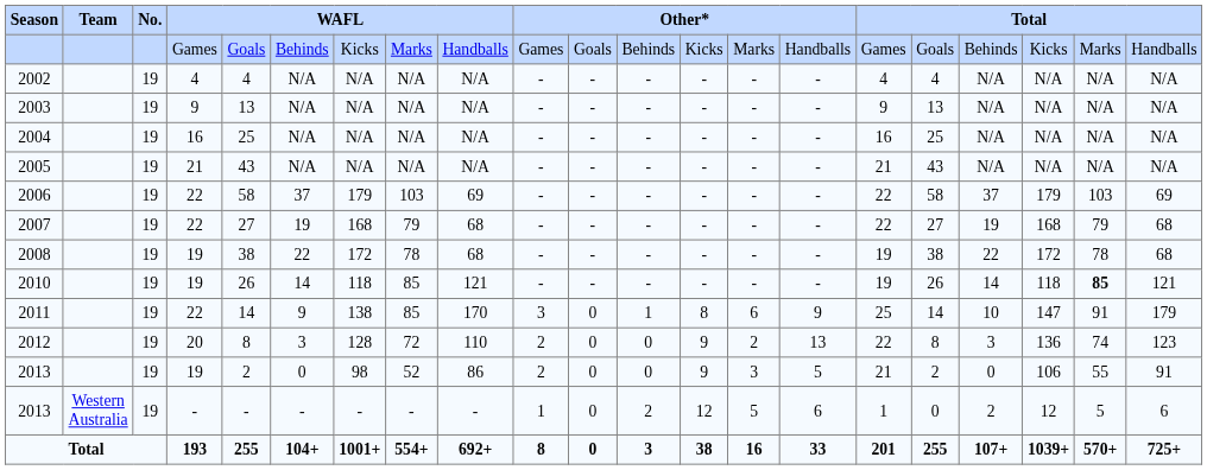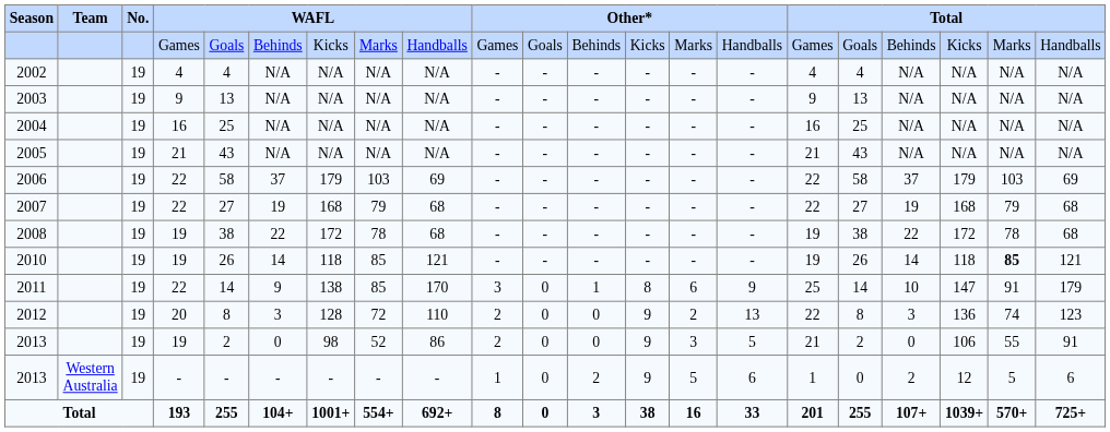 <table border="1" cellpadding="4" cellspacing="0" style="text-align:center; font-size:90%; border-collapse:collapse;" width=80%>
 <tr style="background:#C1D8FF;">
 <th colspan=1>Season</th>
 <th colspan=1>Team</th>
 <th colspan=1>No.</th>
 <th colspan=6>WAFL</th>
 <th colspan=6>Other*</th>
 <th colspan=6>Total</th>
 </tr>
 <tr style="background:#C1D8FF;">
 <td></td>
 <td></td>
 <td></td>
 <td>Games</td>
 <td><a href='#'>Goals</a></td>
 <td><a href='#'>Behinds</a></td>
 <td>Kicks</td>
 <td><a href='#'>Marks</a></td>
 <td><a href='#'>Handballs</a></td>
 <td>Games</td>
 <td>Goals</td>
 <td>Behinds</td>
 <td>Kicks</td>
 <td>Marks</td>
 <td>Handballs</td>
 <td>Games</td>
 <td>Goals</td>
 <td>Behinds</td>
 <td>Kicks</td>
 <td>Marks</td>
 <td>Handballs</td>
 </tr>
 <tr style="background:#F5FAFF;">
 <td>2002</td>
 <td></td>
 <td>19</td>
 <td>4</td>
 <td>4</td>
 <td>N/A</td>
 <td>N/A</td>
 <td>N/A</td>
 <td>N/A</td>
 <td>-</td>
 <td>-</td>
 <td>-</td>
 <td>-</td>
 <td>-</td>
 <td>-</td>
 <td>4</td>
 <td>4</td>
 <td>N/A</td>
 <td>N/A</td>
 <td>N/A</td>
 <td>N/A</td>
 </tr>
 <tr style="background:#F5FAFF;">
 <td>2003</td>
 <td></td>
 <td>19</td>
 <td>9</td>
 <td>13</td>
 <td>N/A</td>
 <td>N/A</td>
 <td>N/A</td>
 <td>N/A</td>
 <td>-</td>
 <td>-</td>
 <td>-</td>
 <td>-</td>
 <td>-</td>
 <td>-</td>
 <td>9</td>
 <td>13</td>
 <td>N/A</td>
 <td>N/A</td>
 <td>N/A</td>
 <td>N/A</td>
 </tr>
 <tr style="background:#F5FAFF;">
 <td>2004</td>
 <td></td>
 <td>19</td>
 <td>16</td>
 <td>25</td>
 <td>N/A</td>
 <td>N/A</td>
 <td>N/A</td>
 <td>N/A</td>
 <td>-</td>
 <td>-</td>
 <td>-</td>
 <td>-</td>
 <td>-</td>
 <td>-</td>
 <td>16</td>
 <td>25</td>
 <td>N/A</td>
 <td>N/A</td>
 <td>N/A</td>
 <td>N/A</td>
 </tr>
 <tr style="background:#F5FAFF;">
 <td>2005</td>
 <td></td>
 <td>19</td>
 <td>21</td>
 <td>43</td>
 <td>N/A</td>
 <td>N/A</td>
 <td>N/A</td>
 <td>N/A</td>
 <td>-</td>
 <td>-</td>
 <td>-</td>
 <td>-</td>
 <td>-</td>
 <td>-</td>
 <td>21</td>
 <td>43</td>
 <td>N/A</td>
 <td>N/A</td>
 <td>N/A</td>
 <td>N/A</td>
 </tr>
 <tr style="background:#F5FAFF;">
 <td>2006</td>
 <td></td>
 <td>19</td>
 <td>22</td>
 <td>58</td>
 <td>37</td>
 <td>179</td>
 <td>103</td>
 <td>69</td>
 <td>-</td>
 <td>-</td>
 <td>-</td>
 <td>-</td>
 <td>-</td>
 <td>-</td>
 <td>22</td>
 <td>58</td>
 <td>37</td>
 <td>179</td>
 <td>103</td>
 <td>69</td>
 </tr>
 <tr style="background:#F5FAFF;">
 <td>2007</td>
 <td></td>
 <td>19</td>
 <td>22</td>
 <td>27</td>
 <td>19</td>
 <td>168</td>
 <td>79</td>
 <td>68</td>
 <td>-</td>
 <td>-</td>
 <td>-</td>
 <td>-</td>
 <td>-</td>
 <td>-</td>
 <td>22</td>
 <td>27</td>
 <td>19</td>
 <td>168</td>
 <td>79</td>
 <td>68</td>
 </tr>
 <tr style="background:#F5FAFF;">
 <td>2008</td>
 <td></td>
 <td>19</td>
 <td>19</td>
 <td>38</td>
 <td>22</td>
 <td>172</td>
 <td>78</td>
 <td>68</td>
 <td>-</td>
 <td>-</td>
 <td>-</td>
 <td>-</td>
 <td>-</td>
 <td>-</td>
 <td>19</td>
 <td>38</td>
 <td>22</td>
 <td>172</td>
 <td>78</td>
 <td>68</td>
 </tr>
 <tr style="background:#F5FAFF;">
 <td>2010</td>
 <td></td>
 <td>19</td>
 <td>19</td>
 <td>26</td>
 <td>14</td>
 <td>118</td>
 <td>85</td>
 <td>121</td>
 <td>-</td>
 <td>-</td>
 <td>-</td>
 <td>-</td>
 <td>-</td>
 <td>-</td>
 <td>19</td>
 <td>26</td>
 <td>14</td>
 <td>118</td>
 <td><strong>85</strong></td>
 <td>121</td>
 </tr>
 <tr style="background:#F5FAFF;">
 <td>2011</td>
 <td></td>
 <td>19</td>
 <td>22</td>
 <td>14</td>
 <td>9</td>
 <td>138</td>
 <td>85</td>
 <td>170</td>
 <td>3</td>
 <td>0</td>
 <td>1</td>
 <td>8</td>
 <td>6</td>
 <td>9</td>
 <td>25</td>
 <td>14</td>
 <td>10</td>
 <td>147</td>
 <td>91</td>
 <td>179</td>
 </tr>
 <tr style="background:#F5FAFF;">
 <td>2012</td>
 <td></td>
 <td>19</td>
 <td>20</td>
 <td>8</td>
 <td>3</td>
 <td>128</td>
 <td>72</td>
 <td>110</td>
 <td>2</td>
 <td>0</td>
 <td>0</td>
 <td>9</td>
 <td>2</td>
 <td>13</td>
 <td>22</td>
 <td>8</td>
 <td>3</td>
 <td>136</td>
 <td>74</td>
 <td>123</td>
 </tr>
 <tr style="background:#F5FAFF;">
 <td>2013</td>
 <td></td>
 <td>19</td>
 <td>19</td>
 <td>2</td>
 <td>0</td>
 <td>98</td>
 <td>52</td>
 <td>86</td>
 <td>2</td>
 <td>0</td>
 <td>0</td>
 <td>9</td>
 <td>3</td>
 <td>5</td>
 <td>21</td>
 <td>2</td>
 <td>0</td>
 <td>106</td>
 <td>55</td>
 <td>91</td>
 </tr>
 <tr style="background:#F5FAFF;">
 <td>2013</td>
 <td><a href='#'>Western Australia</a></td>
 <td>19</td>
 <td>-</td>
 <td>-</td>
 <td>-</td>
 <td>-</td>
 <td>-</td>
 <td>-</td>
 <td>1</td>
 <td>0</td>
 <td>2</td>
-<td>12</td>
+<td>9</td>
 <td>5</td>
 <td>6</td>
 <td>1</td>
 <td>0</td>
 <td>2</td>
 <td>12</td>
 <td>5</td>
 <td>6</td>
 </tr>
 <tr style="background:#F5FAFF;">
 <th colspan=3>Total</th>
 <td><strong>193</strong></td>
 <td><strong>255</strong></td>
 <td><strong>104+</strong></td>
 <td><strong>1001+</strong></td>
 <td><strong>554+</strong></td>
 <td><strong>692+</strong></td>
 <td><strong>8</strong></td>
 <td><strong>0</strong></td>
 <td><strong>3</strong></td>
 <td><strong>38</strong></td>
 <td><strong>16</strong></td>
 <td><strong>33</strong></td>
 <td><strong>201</strong></td>
 <td><strong>255</strong></td>
 <td><strong>107+</strong></td>
 <td><strong>1039+</strong></td>
 <td><strong>570+</strong></td>
 <td><strong>725+</strong></td>
 </tr>
 </table>
